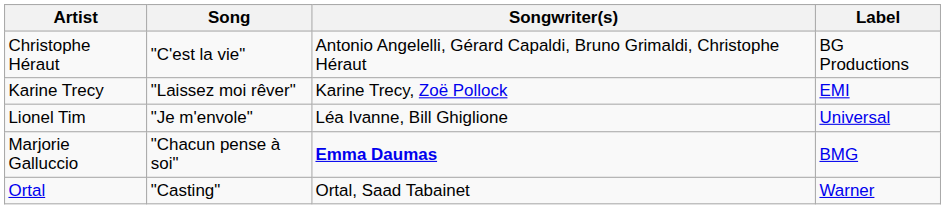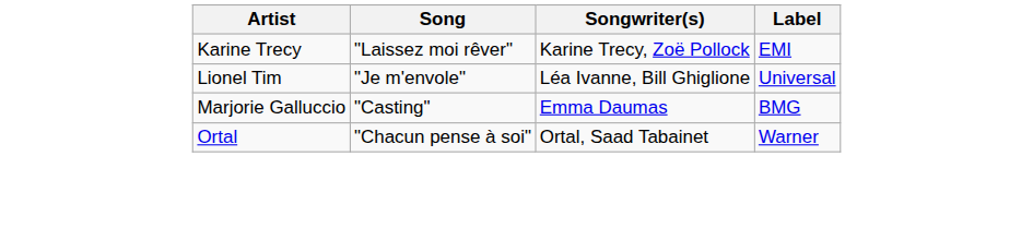 <table class="sortable wikitable" style="margin: 1em auto 1em auto; text-align:left">
 <tr>
 <th>Artist</th>
 <th>Song</th>
 <th>Songwriter(s)</th>
 <th>Label</th>
-</tr>
-<tr>
-<td>Christophe Héraut</td>
-<td>"C'est la vie"</td>
-<td>Antonio Angelelli, Gérard Capaldi, Bruno Grimaldi, Christophe Héraut</td>
-<td>BG Productions</td>
 </tr>
 <tr>
 <td>Karine Trecy</td>
 <td>"Laissez moi rêver"</td>
 <td>Karine Trecy, <a href='#'>Zoë Pollock</a></td>
 <td><a href='#'>EMI</a></td>
 </tr>
 <tr>
 <td>Lionel Tim</td>
 <td>"Je m'envole"</td>
 <td>Léa Ivanne, Bill Ghiglione</td>
 <td><a href='#'>Universal</a></td>
 </tr>
 <tr>
 <td>Marjorie Galluccio</td>
-<td>"Chacun pense à soi"</td>
-<td><strong><a href='#'>Emma Daumas</a></strong></td>
+<td>"Casting"</td>
+<td><a href='#'>Emma Daumas</a></td>
 <td><a href='#'>BMG</a></td>
 </tr>
 <tr>
 <td><a href='#'>Ortal</a></td>
-<td>"Casting"</td>
+<td>"Chacun pense à soi"</td>
 <td>Ortal, Saad Tabainet</td>
 <td><a href='#'>Warner</a></td>
 </tr>
 </table>
